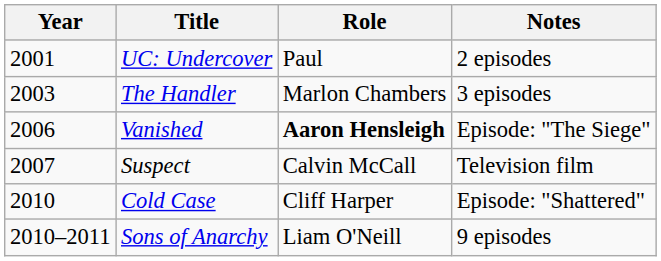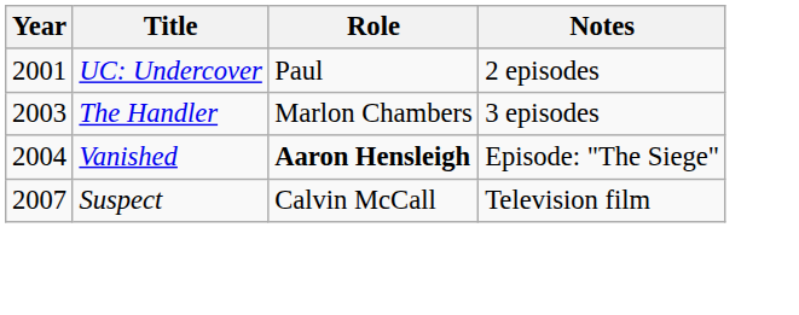 <table class="wikitable sortable">
 <tr>
 <th>Year</th>
 <th>Title</th>
 <th>Role</th>
 <th>Notes</th>
 </tr>
 <tr>
 <td>2001</td>
 <td><em><a href='#'>UC: Undercover</a></em></td>
 <td>Paul</td>
 <td>2 episodes</td>
 </tr>
 <tr>
 <td>2003</td>
 <td><a href='#'><em>The Handler</em></a></td>
 <td>Marlon Chambers</td>
 <td>3 episodes</td>
 </tr>
 <tr>
-<td>2006</td>
+<td>2004</td>
 <td><a href='#'><em>Vanished</em></a></td>
 <td><strong>Aaron Hensleigh</strong></td>
 <td>Episode: "The Siege"</td>
 </tr>
 <tr>
 <td>2007</td>
 <td><em>Suspect</em></td>
 <td>Calvin McCall</td>
 <td>Television film</td>
 </tr>
-<tr>
-<td>2010</td>
-<td><em><a href='#'>Cold Case</a></em></td>
-<td>Cliff Harper</td>
-<td>Episode: "Shattered"</td>
-</tr>
-<tr>
-<td>2010–2011</td>
-<td><em><a href='#'>Sons of Anarchy</a></em></td>
-<td>Liam O'Neill</td>
-<td>9 episodes</td>
-</tr>
 </table>
